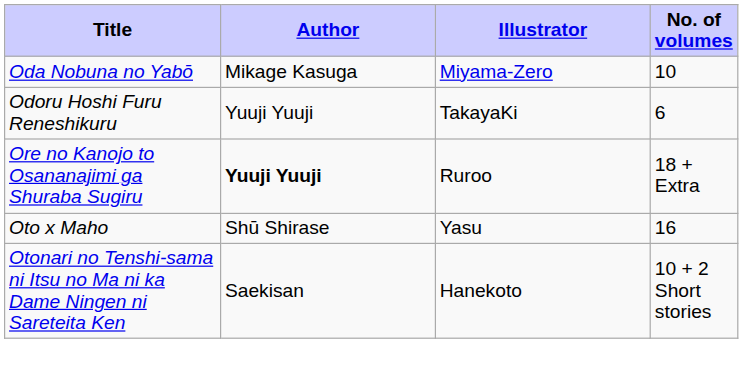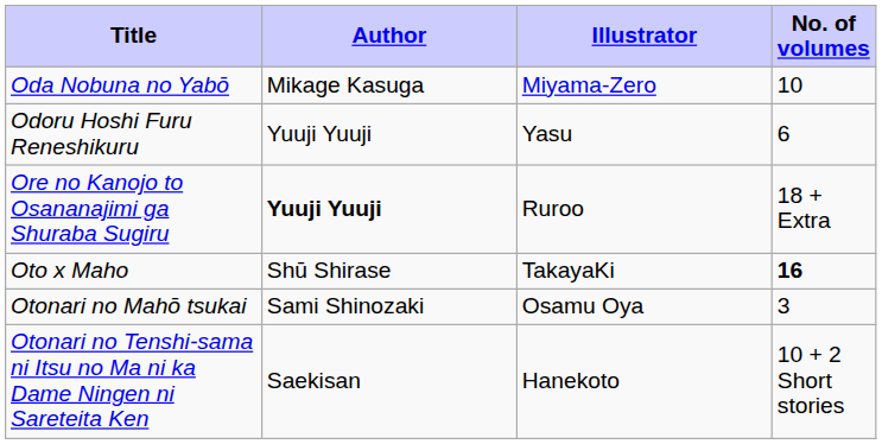 <table class="wikitable" style="width: 98%;">
 <tr>
 <th width=30% style="background:#ccf;">Title</th>
 <th width=30% style="background:#ccf;"><a href='#'>Author</a></th>
 <th width=30% style="background:#ccf;"><a href='#'>Illustrator</a></th>
 <th width=10% style="background:#ccf;">No. of <a href='#'>volumes</a></th>
 </tr>
 <tr>
 <td><em><a href='#'>Oda Nobuna no Yabō</a></em></td>
 <td>Mikage Kasuga</td>
 <td><a href='#'>Miyama-Zero</a></td>
 <td>10</td>
 </tr>
 <tr>
 <td><em>Odoru Hoshi Furu Reneshikuru</em></td>
 <td>Yuuji Yuuji</td>
-<td>TakayaKi</td>
+<td>Yasu</td>
 <td>6</td>
 </tr>
 <tr>
 <td><a href='#'> <em>Ore no Kanojo to Osananajimi ga Shuraba Sugiru</em></a></td>
 <td><strong>Yuuji Yuuji</strong></td>
 <td>Ruroo</td>
 <td>18 + Extra</td>
 </tr>
 <tr>
 <td><em>Oto x Maho</em></td>
 <td>Shū Shirase</td>
-<td>Yasu</td>
-<td>16</td>
+<td>TakayaKi</td>
+<td><strong>16</strong></td>
+</tr>
+<tr>
+<td><em>Otonari no Mahō tsukai</em></td>
+<td>Sami Shinozaki</td>
+<td>Osamu Oya</td>
+<td>3</td>
 </tr>
 <tr>
 <td><em><a href='#'>Otonari no Tenshi-sama ni Itsu no Ma ni ka Dame Ningen ni Sareteita Ken</a></em></td>
 <td>Saekisan</td>
 <td>Hanekoto</td>
 <td>10 + 2 Short stories</td>
 </tr>
 </table>
